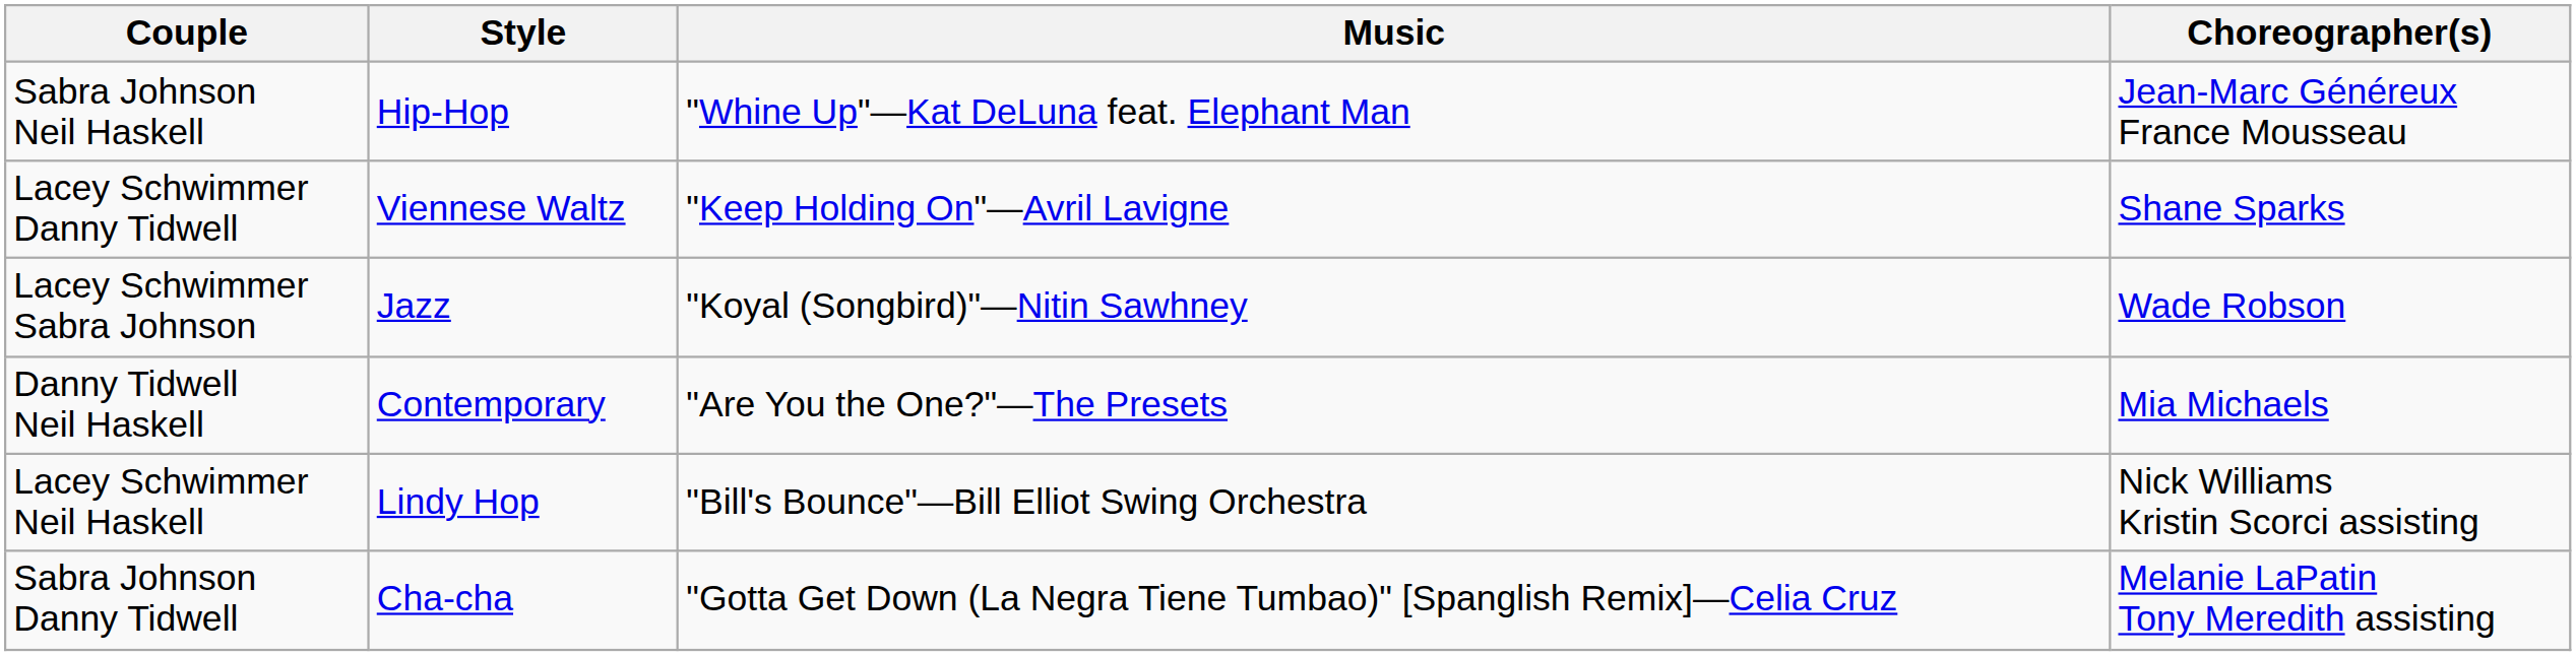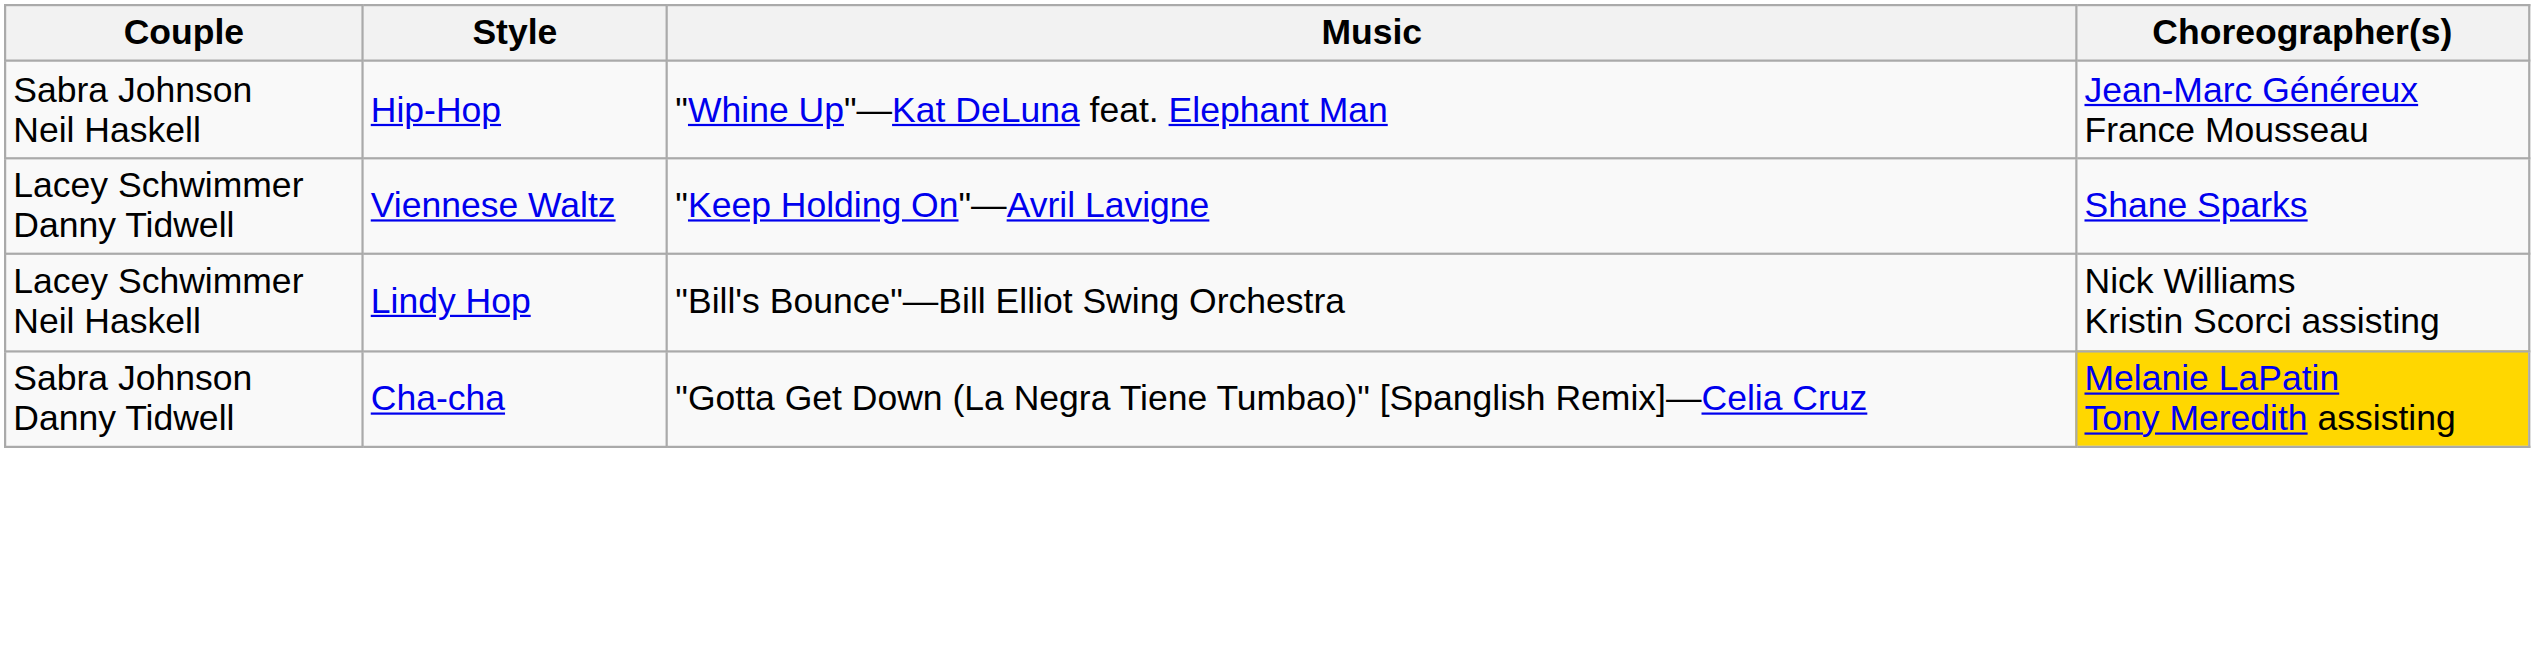 <table class="wikitable" style="width:90%;">
 <tr>
 <th>Couple</th>
 <th>Style</th>
 <th>Music</th>
 <th>Choreographer(s)</th>
 </tr>
 <tr>
 <td>Sabra  Johnson <br> Neil Haskell</td>
 <td><a href='#'>Hip-Hop</a></td>
 <td>"<a href='#'>Whine Up</a>"—<a href='#'>Kat DeLuna</a> feat. <a href='#'>Elephant Man</a></td>
 <td><a href='#'>Jean-Marc Généreux</a><br>France Mousseau</td>
 </tr>
 <tr>
 <td>Lacey Schwimmer <br> Danny Tidwell</td>
 <td><a href='#'>Viennese Waltz</a></td>
 <td>"<a href='#'>Keep Holding On</a>"—<a href='#'>Avril Lavigne</a></td>
 <td><a href='#'>Shane Sparks</a></td>
 </tr>
 <tr>
-<td>Lacey Schwimmer <br> Sabra Johnson</td>
-<td><a href='#'>Jazz</a></td>
-<td>"Koyal (Songbird)"—<a href='#'>Nitin Sawhney</a></td>
-<td><a href='#'>Wade Robson</a></td>
-</tr>
-<tr>
-<td>Danny Tidwell <br> Neil Haskell</td>
-<td><a href='#'>Contemporary</a></td>
-<td>"Are You the One?"—<a href='#'>The Presets</a></td>
-<td><a href='#'>Mia Michaels</a></td>
-</tr>
-<tr>
 <td>Lacey Schwimmer <br> Neil Haskell</td>
 <td><a href='#'>Lindy Hop</a></td>
 <td>"Bill's Bounce"—Bill Elliot Swing Orchestra</td>
 <td>Nick Williams <br> Kristin Scorci assisting</td>
 </tr>
 <tr>
 <td>Sabra Johnson <br> Danny Tidwell</td>
 <td><a href='#'>Cha-cha</a></td>
 <td>"Gotta Get Down (La Negra Tiene Tumbao)" [Spanglish Remix]—<wbr><a href='#'>Celia Cruz</a></td>
-<td><a href='#'>Melanie LaPatin</a> <br> <a href='#'>Tony Meredith</a> assisting</td>
+<td style="background: gold;"><a href='#'>Melanie LaPatin</a> <br> <a href='#'>Tony Meredith</a> assisting</td>
 </tr>
 </table>
